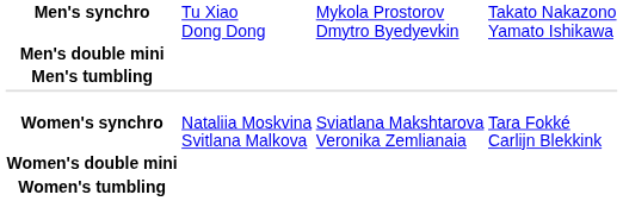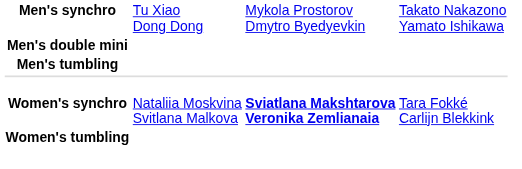 <table>
 <tr>
 <th scope="row">Men's synchro</th>
 <td><br><a href='#'>Tu Xiao</a><br><a href='#'>Dong Dong</a></td>
 <td><br><a href='#'>Mykola Prostorov</a><br><a href='#'>Dmytro Byedyevkin</a></td>
 <td><br><a href='#'>Takato Nakazono</a><br><a href='#'>Yamato Ishikawa</a></td>
 </tr>
 <tr>
 <th scope="row">Men's double mini</th>
 <td></td>
 <td></td>
 <td></td>
 </tr>
 <tr>
 <th scope="row">Men's tumbling</th>
 <td></td>
 <td></td>
 <td></td>
 </tr>
 <tr bgcolor=#DDDDDD>
 <td colspan=4></td>
 </tr>
 <tr>
 <th scope="row">Women's synchro</th>
 <td><br><a href='#'>Nataliia Moskvina</a><br><a href='#'>Svitlana Malkova</a></td>
-<td><br><a href='#'>Sviatlana Makshtarova</a><br><a href='#'>Veronika Zemlianaia</a></td>
+<td><strong><br><a href='#'>Sviatlana Makshtarova</a><br><a href='#'>Veronika Zemlianaia</a></strong></td>
 <td><br><a href='#'>Tara Fokké</a><br><a href='#'>Carlijn Blekkink</a></td>
-</tr>
-<tr>
-<th scope="row">Women's double mini</th>
-<td></td>
-<td></td>
-<td></td>
 </tr>
 <tr>
 <th scope="row">Women's tumbling</th>
 <td></td>
 <td></td>
 <td></td>
 </tr>
 </table>
